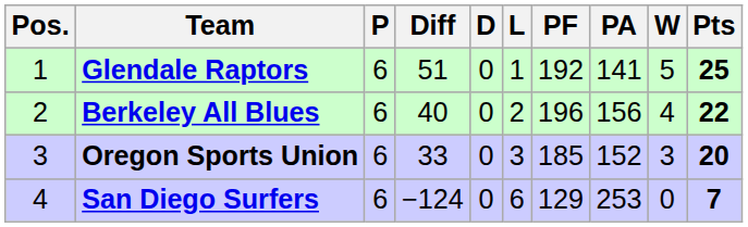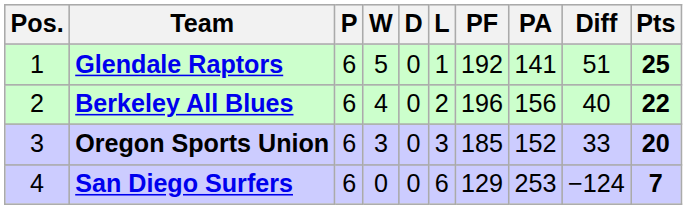 <table class="wikitable" style="text-align: center;">
 <tr>
 <th>Pos.</th>
 <th>Team</th>
 <th>P</th>
-<th>Diff</th>
+<th>W</th>
 <th>D</th>
 <th>L</th>
 <th>PF</th>
 <th>PA</th>
-<th>W</th>
+<th>Diff</th>
 <th>Pts</th>
 </tr>
 <tr bgcolor="ccffcc">
 <td>1</td>
 <td align="left"><a href='#'><strong>Glendale Raptors</strong></a></td>
 <td>6</td>
-<td>51</td>
+<td>5</td>
 <td>0</td>
 <td>1</td>
 <td>192</td>
 <td>141</td>
-<td>5</td>
+<td>51</td>
 <td><strong>25</strong></td>
 </tr>
 <tr bgcolor="ccffcc">
 <td>2</td>
 <td align="left"><strong><a href='#'>Berkeley All Blues</a></strong></td>
 <td>6</td>
-<td>40</td>
+<td>4</td>
 <td>0</td>
 <td>2</td>
 <td>196</td>
 <td>156</td>
-<td>4</td>
+<td>40</td>
 <td><strong>22</strong></td>
 </tr>
 <tr bgcolor="ccccff">
 <td>3</td>
 <td align="left"><strong>Oregon Sports Union</strong></td>
 <td>6</td>
-<td>33</td>
+<td>3</td>
 <td>0</td>
 <td>3</td>
 <td>185</td>
 <td>152</td>
-<td>3</td>
+<td>33</td>
 <td><strong>20</strong></td>
 </tr>
 <tr bgcolor="ccccff">
 <td>4</td>
 <td align="left"><strong><a href='#'>San Diego Surfers</a></strong></td>
 <td>6</td>
-<td>−124</td>
+<td>0</td>
 <td>0</td>
 <td>6</td>
 <td>129</td>
 <td>253</td>
-<td>0</td>
+<td>−124</td>
 <td><strong>7</strong></td>
 </tr>
 </table>
